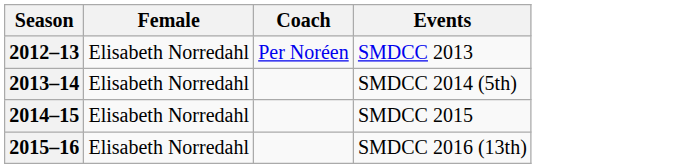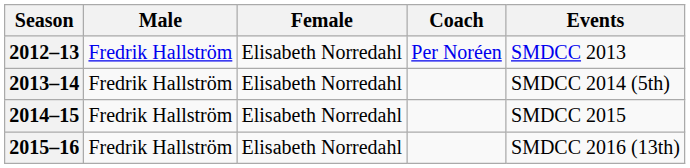 <table class="wikitable">
 <tr>
 <th scope="col">Season</th>
+<th scope="col">Male</th>
 <th scope="col">Female</th>
 <th scope="col">Coach</th>
 <th scope="col">Events</th>
 </tr>
 <tr>
 <th scope="row">2012–13</th>
+<td><a href='#'>Fredrik Hallström</a></td>
 <td>Elisabeth Norredahl</td>
 <td><a href='#'>Per Noréen</a></td>
 <td><a href='#'>SMDCC</a> 2013 <br> </td>
 </tr>
 <tr>
 <th scope="row">2013–14</th>
+<td>Fredrik Hallström</td>
 <td>Elisabeth Norredahl</td>
 <td></td>
 <td>SMDCC 2014 (5th)</td>
 </tr>
 <tr>
 <th scope="row">2014–15</th>
+<td>Fredrik Hallström</td>
 <td>Elisabeth Norredahl</td>
 <td></td>
 <td>SMDCC 2015 </td>
 </tr>
 <tr>
 <th scope="row">2015–16</th>
+<td>Fredrik Hallström</td>
 <td>Elisabeth Norredahl</td>
 <td></td>
 <td>SMDCC 2016 (13th)</td>
 </tr>
 </table>
